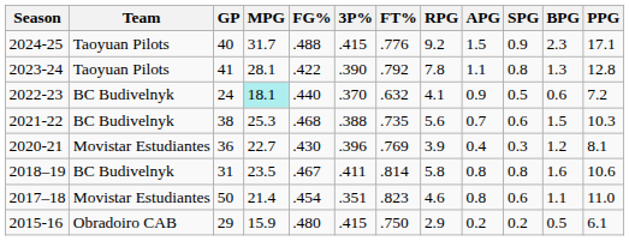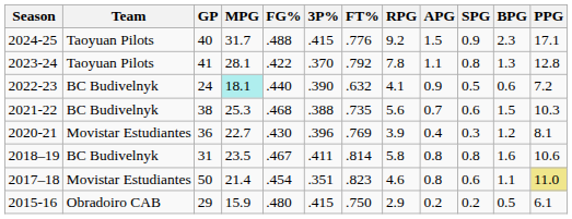 <table class="wikitable">
 <tr>
 <th>Season</th>
 <th>Team</th>
 <th>GP</th>
 <th>MPG</th>
 <th>FG%</th>
 <th>3P%</th>
 <th>FT%</th>
 <th>RPG</th>
 <th>APG</th>
 <th>SPG</th>
 <th>BPG</th>
 <th>PPG</th>
 </tr>
 <tr>
 <td>2024-25</td>
 <td>Taoyuan Pilots</td>
 <td>40</td>
 <td>31.7</td>
 <td>.488</td>
 <td>.415</td>
 <td>.776</td>
 <td>9.2</td>
 <td>1.5</td>
 <td>0.9</td>
 <td>2.3</td>
 <td>17.1</td>
 </tr>
 <tr>
 <td>2023-24</td>
 <td>Taoyuan Pilots</td>
 <td>41</td>
 <td>28.1</td>
 <td>.422</td>
-<td>.390</td>
+<td>.370</td>
 <td>.792</td>
 <td>7.8</td>
 <td>1.1</td>
 <td>0.8</td>
 <td>1.3</td>
 <td>12.8</td>
 </tr>
 <tr>
 <td>2022-23</td>
 <td>BC Budivelnyk</td>
 <td>24</td>
 <td style="background: paleturquoise;">18.1</td>
 <td>.440</td>
-<td>.370</td>
+<td>.390</td>
 <td>.632</td>
 <td>4.1</td>
 <td>0.9</td>
 <td>0.5</td>
 <td>0.6</td>
 <td>7.2</td>
 </tr>
 <tr>
 <td>2021-22</td>
 <td>BC Budivelnyk</td>
 <td>38</td>
 <td>25.3</td>
 <td>.468</td>
 <td>.388</td>
 <td>.735</td>
 <td>5.6</td>
 <td>0.7</td>
 <td>0.6</td>
 <td>1.5</td>
 <td>10.3</td>
 </tr>
 <tr>
 <td>2020-21</td>
 <td>Movistar Estudiantes</td>
 <td>36</td>
 <td>22.7</td>
 <td>.430</td>
 <td>.396</td>
 <td>.769</td>
 <td>3.9</td>
 <td>0.4</td>
 <td>0.3</td>
 <td>1.2</td>
 <td>8.1</td>
 </tr>
 <tr>
 <td>2018–19</td>
 <td>BC Budivelnyk</td>
 <td>31</td>
 <td>23.5</td>
 <td>.467</td>
 <td>.411</td>
 <td>.814</td>
 <td>5.8</td>
 <td>0.8</td>
 <td>0.8</td>
 <td>1.6</td>
 <td>10.6</td>
 </tr>
 <tr>
 <td>2017–18</td>
 <td>Movistar Estudiantes</td>
 <td>50</td>
 <td>21.4</td>
 <td>.454</td>
 <td>.351</td>
 <td>.823</td>
 <td>4.6</td>
 <td>0.8</td>
 <td>0.6</td>
 <td>1.1</td>
-<td>11.0</td>
+<td style="background: khaki;">11.0</td>
 </tr>
 <tr>
 <td>2015-16</td>
 <td>Obradoiro CAB</td>
 <td>29</td>
 <td>15.9</td>
 <td>.480</td>
 <td>.415</td>
 <td>.750</td>
 <td>2.9</td>
 <td>0.2</td>
 <td>0.2</td>
 <td>0.5</td>
 <td>6.1</td>
 </tr>
 </table>
